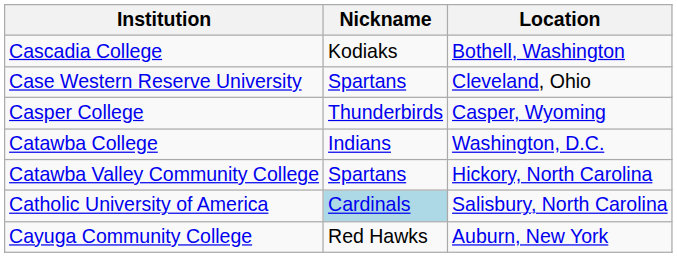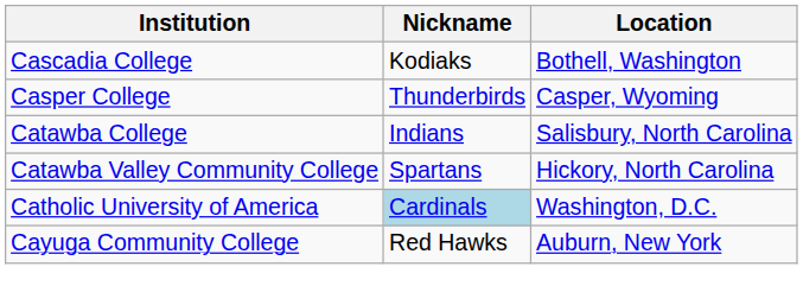 <table class="wikitable">
 <tr>
 <th>Institution</th>
 <th>Nickname</th>
 <th>Location</th>
 </tr>
 <tr>
 <td><a href='#'>Cascadia College</a></td>
 <td>Kodiaks</td>
 <td><a href='#'>Bothell, Washington</a></td>
 </tr>
 <tr>
-<td><a href='#'>Case Western Reserve University</a></td>
-<td><a href='#'>Spartans</a></td>
-<td><a href='#'>Cleveland</a>, Ohio</td>
-</tr>
-<tr>
 <td><a href='#'>Casper College</a></td>
 <td><a href='#'>Thunderbirds</a></td>
 <td><a href='#'>Casper, Wyoming</a></td>
 </tr>
 <tr>
 <td><a href='#'>Catawba College</a></td>
 <td><a href='#'>Indians</a></td>
-<td><a href='#'>Washington, D.C.</a></td>
+<td><a href='#'>Salisbury, North Carolina</a></td>
 </tr>
 <tr>
 <td><a href='#'>Catawba Valley Community College</a></td>
 <td><a href='#'>Spartans</a></td>
 <td><a href='#'>Hickory, North Carolina</a></td>
 </tr>
 <tr>
 <td><a href='#'>Catholic University of America</a></td>
 <td style="background: lightblue;"><a href='#'>Cardinals</a></td>
-<td><a href='#'>Salisbury, North Carolina</a></td>
+<td><a href='#'>Washington, D.C.</a></td>
 </tr>
 <tr>
 <td><a href='#'>Cayuga Community College</a></td>
 <td>Red Hawks</td>
 <td><a href='#'>Auburn, New York</a></td>
 </tr>
 </table>
